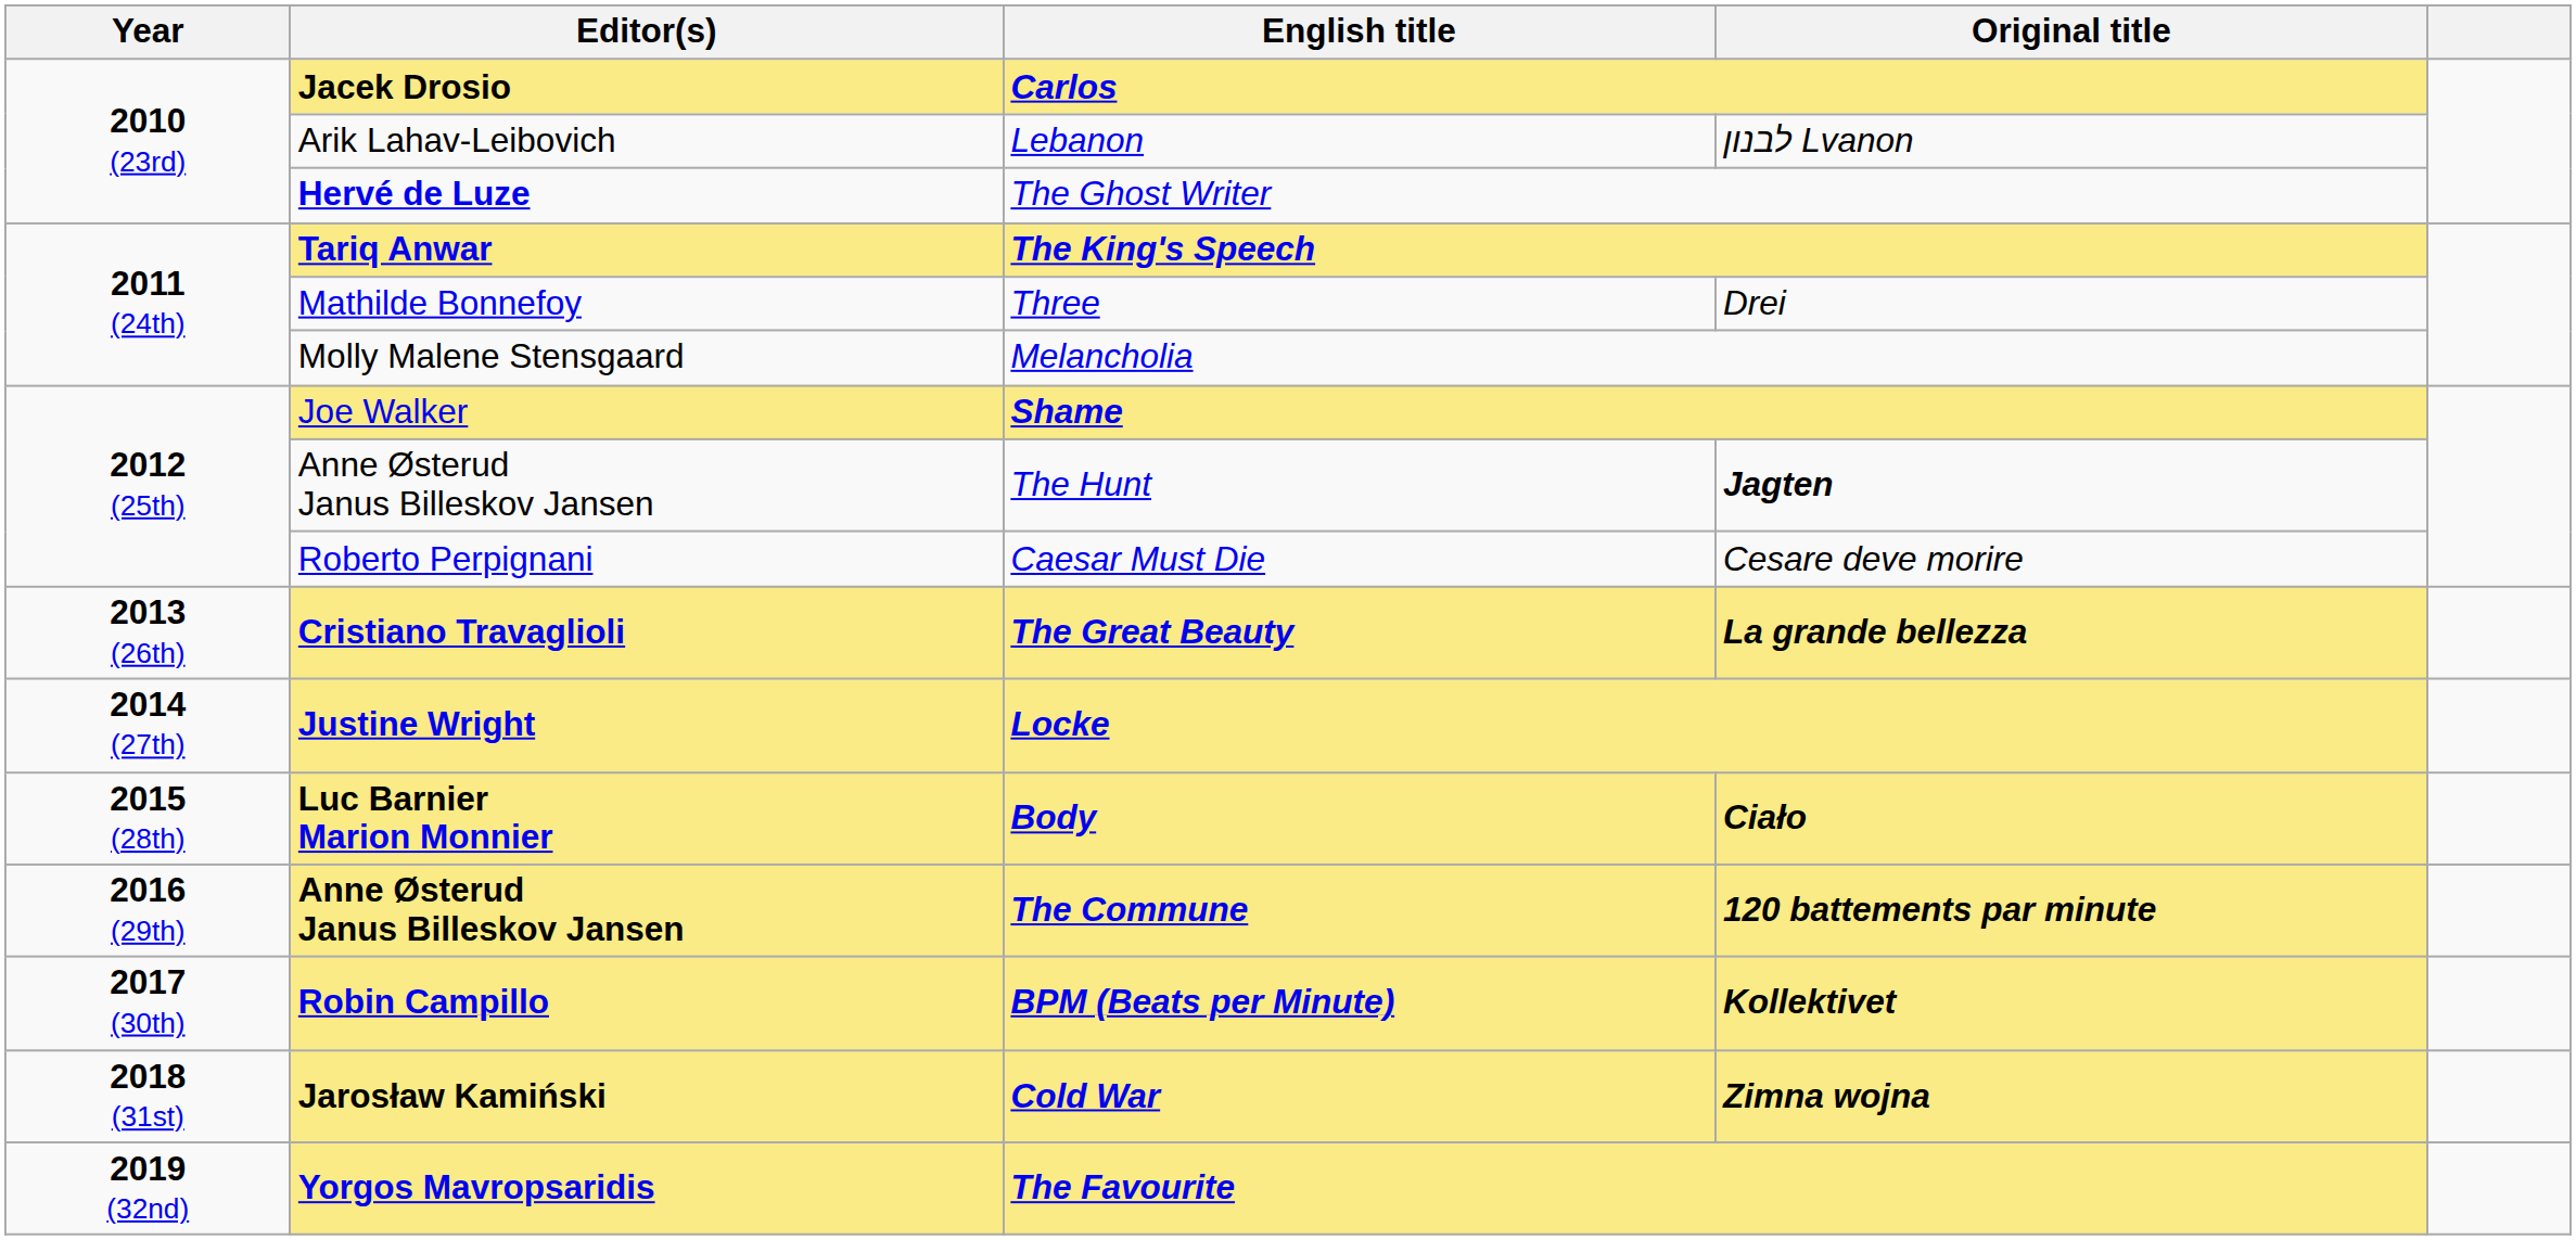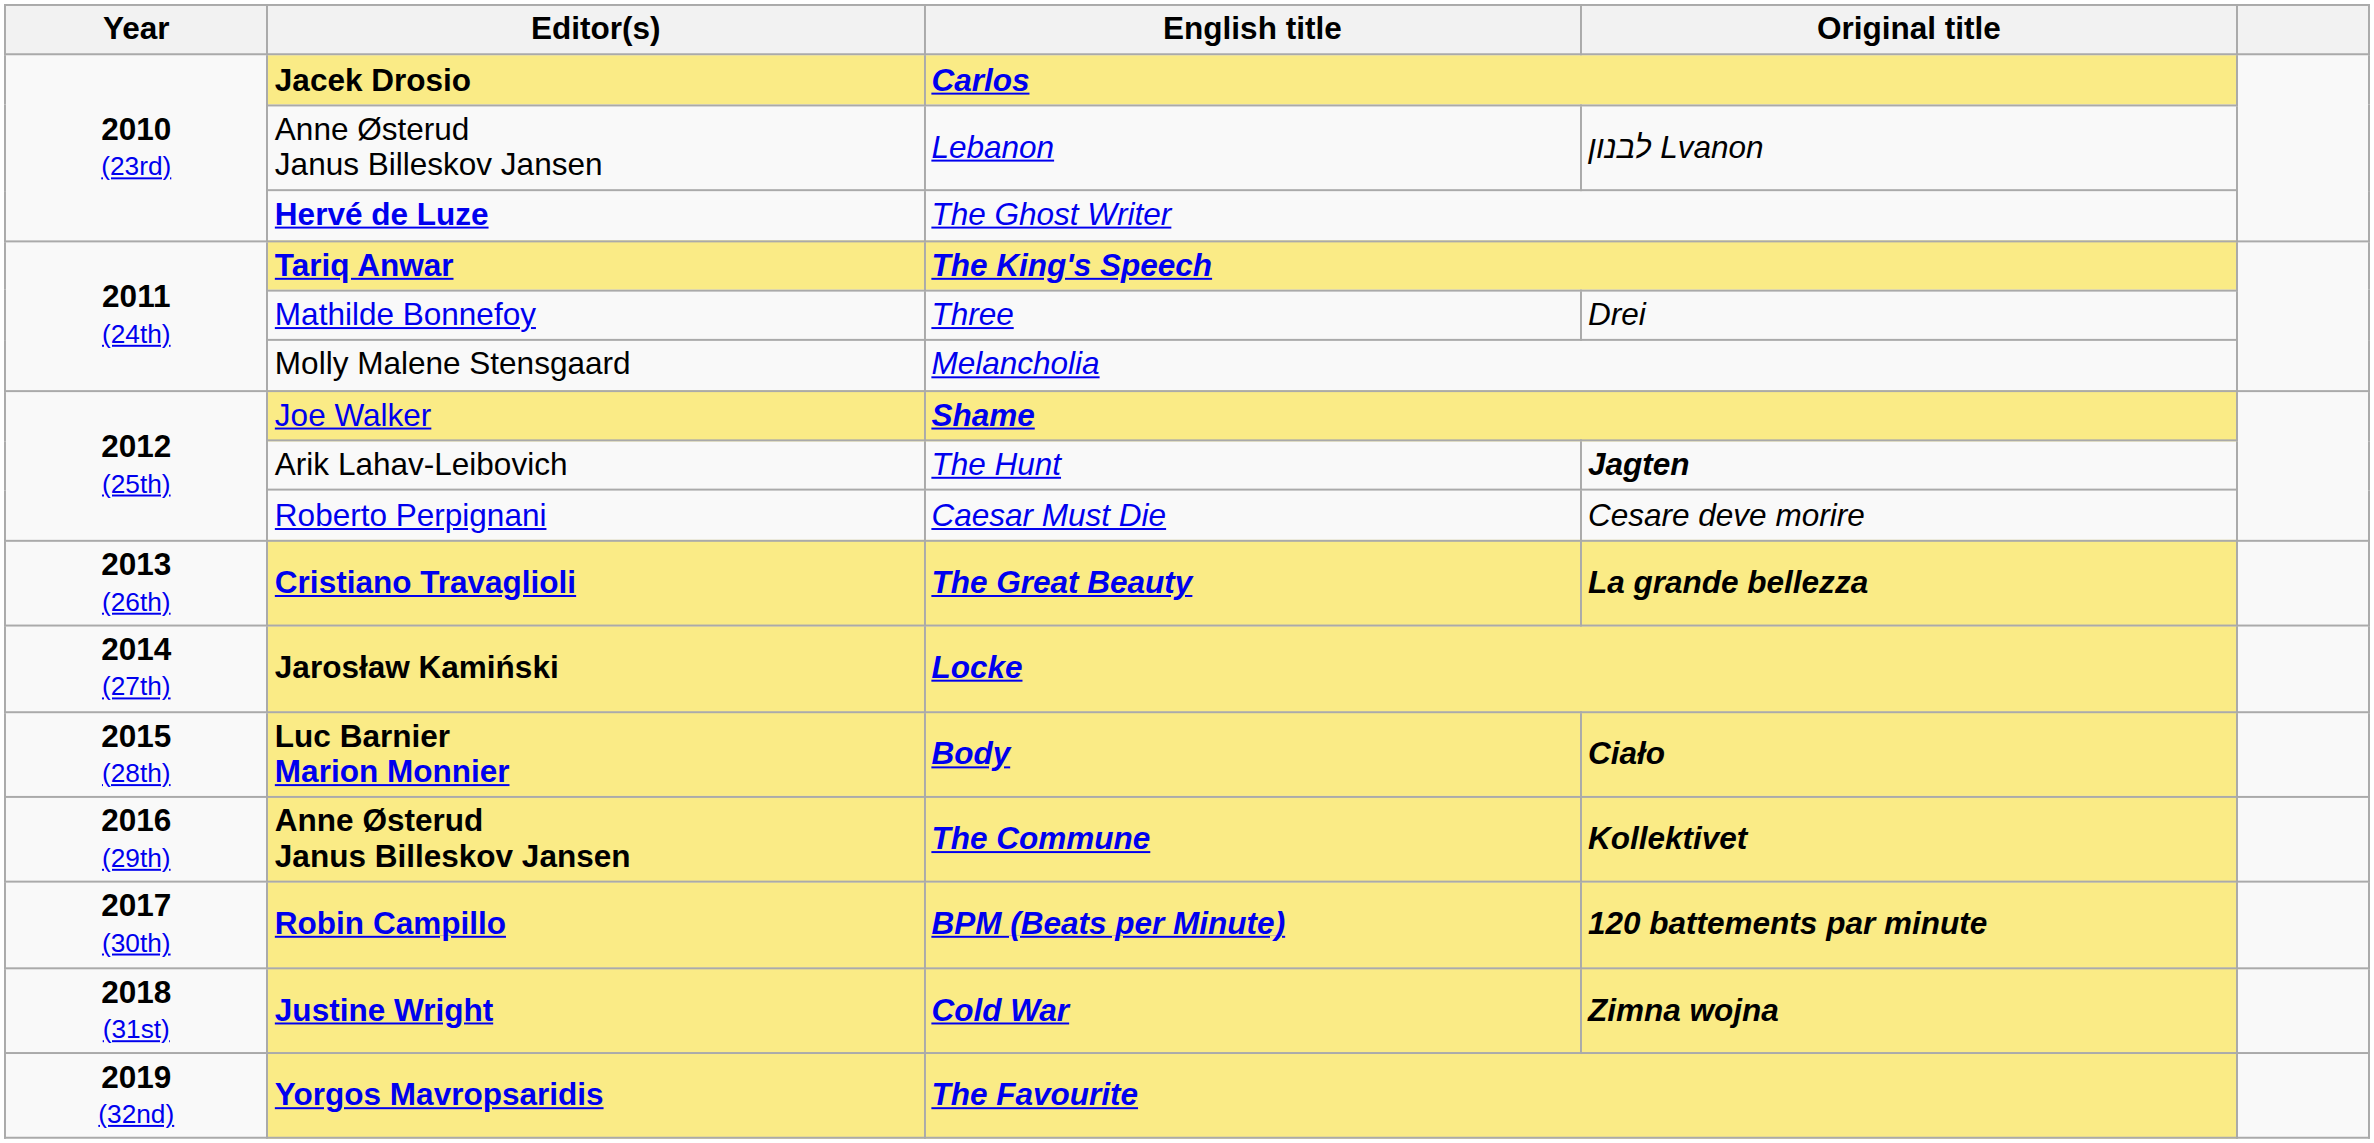 <table class="wikitable" width="95%" cellpadding="5">
 <tr>
 <th width="10%">Year</th>
 <th width="25%">Editor(s)</th>
 <th width="25%">English title</th>
 <th width="25%">Original title</th>
 <th width="5%"></th>
 </tr>
 <tr>
 <td rowspan="3" style="text-align:center;"><strong>2010</strong><br><small><a href='#'>(23rd)</a></small></td>
 <td style="background:#FAEB86;"><strong>Jacek Drosio</strong></td>
 <td colspan="2" style="background:#FAEB86;"><strong><em><a href='#'>Carlos</a></em></strong></td>
 <td rowspan="3"></td>
 </tr>
 <tr>
-<td>Arik Lahav-Leibovich</td>
+<td>Anne Østerud <br> Janus Billeskov Jansen</td>
 <td><em><a href='#'>Lebanon</a></em></td>
 <td><em>לבנון Lvanon</em></td>
 </tr>
 <tr>
 <td><strong><a href='#'>Hervé de Luze</a></strong></td>
 <td colspan="2"><em><a href='#'>The Ghost Writer</a></em></td>
 </tr>
 <tr>
 <td rowspan="3" style="text-align:center;"><strong>2011</strong><br><small><a href='#'>(24th)</a></small></td>
 <td style="background:#FAEB86;"><strong><a href='#'>Tariq Anwar</a></strong></td>
 <td colspan="2" style="background:#FAEB86;"><strong><em><a href='#'>The King's Speech</a></em></strong></td>
 <td rowspan="3"></td>
 </tr>
 <tr>
 <td><a href='#'>Mathilde Bonnefoy</a></td>
 <td><em><a href='#'>Three</a></em></td>
 <td><em>Drei</em></td>
 </tr>
 <tr>
 <td>Molly Malene Stensgaard</td>
 <td colspan="2"><em><a href='#'>Melancholia</a></em></td>
 </tr>
 <tr>
 <td rowspan="3" style="text-align:center;"><strong>2012</strong><br><small><a href='#'>(25th)</a></small></td>
 <td style="background:#FAEB86;"><a href='#'>Joe Walker</a></td>
 <td colspan="2" style="background:#FAEB86;"><strong><em><a href='#'>Shame</a></em></strong></td>
 <td rowspan="3"></td>
 </tr>
 <tr>
-<td>Anne Østerud <br> Janus Billeskov Jansen</td>
+<td>Arik Lahav-Leibovich</td>
 <td><em><a href='#'>The Hunt</a></em></td>
 <td><strong><em>Jagten</em></strong></td>
 </tr>
 <tr>
 <td><a href='#'>Roberto Perpignani</a></td>
 <td><em><a href='#'>Caesar Must Die</a></em></td>
 <td><em>Cesare deve morire</em></td>
 </tr>
 <tr>
 <td style="text-align:center;"><strong>2013</strong><br><small><a href='#'>(26th)</a></small></td>
 <td style="background:#FAEB86;"><strong><a href='#'>Cristiano Travaglioli</a></strong></td>
 <td style="background:#FAEB86;"><strong><em><a href='#'>The Great Beauty</a></em></strong></td>
 <td style="background:#FAEB86;"><strong><em>La grande bellezza</em></strong></td>
 <td></td>
 </tr>
 <tr>
 <td style="text-align:center;"><strong>2014</strong><br><small><a href='#'>(27th)</a></small></td>
-<td style="background:#FAEB86;"><strong><a href='#'>Justine Wright</a></strong></td>
+<td style="background:#FAEB86;"><strong>Jarosław Kamiński</strong></td>
 <td colspan="2" style="background:#FAEB86;"><strong><em><a href='#'>Locke</a></em></strong></td>
 <td></td>
 </tr>
 <tr>
 <td style="text-align:center;"><strong>2015</strong><br><small><a href='#'>(28th)</a></small></td>
 <td style="background:#FAEB86;"><strong>Luc Barnier</strong><br> <strong><a href='#'>Marion Monnier</a></strong></td>
 <td style="background:#FAEB86;"><strong><em><a href='#'>Body</a></em></strong></td>
 <td style="background:#FAEB86;"><strong><em>Ciało</em></strong></td>
 <td></td>
 </tr>
 <tr>
 <td style="text-align:center;"><strong>2016</strong><br><small><a href='#'>(29th)</a></small></td>
 <td style="background:#FAEB86;"><strong>Anne Østerud</strong><br> <strong>Janus Billeskov Jansen</strong></td>
 <td style="background:#FAEB86;"><strong><em><a href='#'>The Commune</a></em></strong></td>
-<td style="background:#FAEB86;"><strong><em>120 battements par minute</em></strong></td>
+<td style="background:#FAEB86;"><strong><em>Kollektivet</em></strong></td>
 <td></td>
 </tr>
 <tr>
 <td style="text-align:center;"><strong>2017</strong><br><small><a href='#'>(30th)</a></small></td>
 <td style="background:#FAEB86;"><strong><a href='#'>Robin Campillo</a></strong></td>
 <td style="background:#FAEB86;"><strong><em><a href='#'>BPM (Beats per Minute)</a></em></strong></td>
-<td style="background:#FAEB86;"><strong><em>Kollektivet</em></strong></td>
+<td style="background:#FAEB86;"><strong><em>120 battements par minute</em></strong></td>
 <td></td>
 </tr>
 <tr>
 <td style="text-align:center;"><strong>2018</strong><br><small><a href='#'>(31st)</a></small></td>
-<td style="background:#FAEB86;"><strong>Jarosław Kamiński</strong></td>
+<td style="background:#FAEB86;"><strong><a href='#'>Justine Wright</a></strong></td>
 <td style="background:#FAEB86;"><strong><em><a href='#'>Cold War</a></em></strong></td>
 <td style="background:#FAEB86;"><strong><em>Zimna wojna</em></strong></td>
 <td></td>
 </tr>
 <tr>
 <td style="text-align:center;"><strong>2019</strong><br><small><a href='#'>(32nd)</a></small></td>
 <td style="background:#FAEB86;"><strong><a href='#'>Yorgos Mavropsaridis</a></strong></td>
 <td colspan="2" style="background:#FAEB86;"><strong><em><a href='#'>The Favourite</a></em></strong></td>
 <td></td>
 </tr>
 </table>
